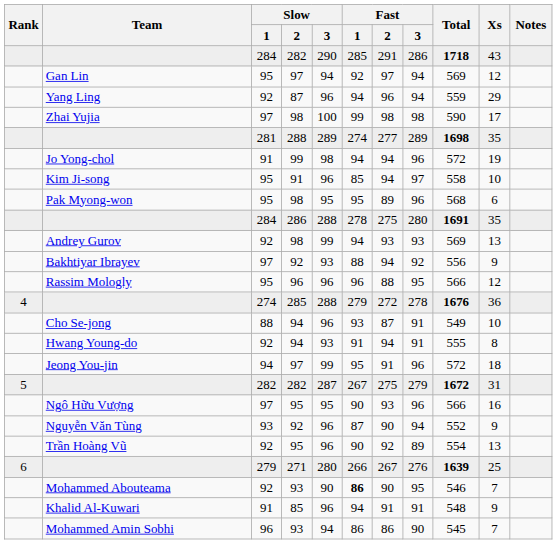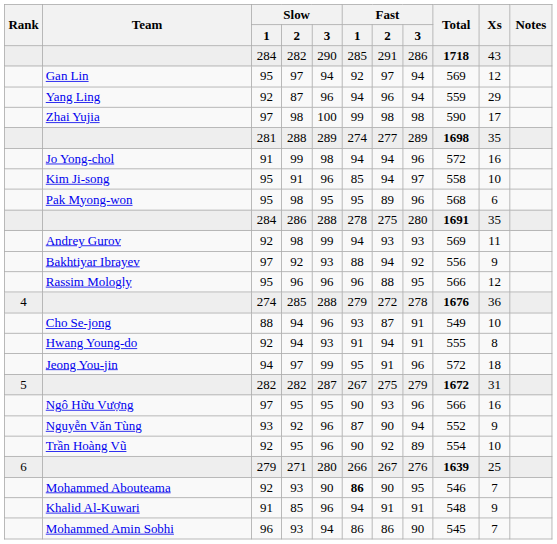 <table class="wikitable" style="text-align:center">
 <tr>
 <th rowspan=2 width=40>Rank</th>
 <th rowspan=2 width=250>Team</th>
 <th colspan=3>Slow</th>
 <th colspan=3>Fast</th>
 <th rowspan=2 width=50>Total</th>
 <th rowspan=2 width=30>Xs</th>
 <th rowspan=2 width=45>Notes</th>
 </tr>
 <tr>
 <th width=30>1</th>
 <th width=30>2</th>
 <th width=30>3</th>
 <th width=30>1</th>
 <th width=30>2</th>
 <th width=30>3</th>
 </tr>
 <tr bgcolor=eeeeee>
 <td></td>
 <td align=left></td>
 <td>284</td>
 <td>282</td>
 <td>290</td>
 <td>285</td>
 <td>291</td>
 <td>286</td>
 <td><strong>1718</strong></td>
 <td>43</td>
 <td></td>
 </tr>
 <tr>
 <td></td>
 <td align=left><a href='#'>Gan Lin</a></td>
 <td>95</td>
 <td>97</td>
 <td>94</td>
 <td>92</td>
 <td>97</td>
 <td>94</td>
 <td>569</td>
 <td>12</td>
 <td></td>
 </tr>
 <tr>
 <td></td>
 <td align=left><a href='#'>Yang Ling</a></td>
 <td>92</td>
 <td>87</td>
 <td>96</td>
 <td>94</td>
 <td>96</td>
 <td>94</td>
 <td>559</td>
 <td>29</td>
 <td></td>
 </tr>
 <tr>
 <td></td>
 <td align=left><a href='#'>Zhai Yujia</a></td>
 <td>97</td>
 <td>98</td>
 <td>100</td>
 <td>99</td>
 <td>98</td>
 <td>98</td>
 <td>590</td>
 <td>17</td>
 <td></td>
 </tr>
 <tr bgcolor=eeeeee>
 <td></td>
 <td align=left></td>
 <td>281</td>
 <td>288</td>
 <td>289</td>
 <td>274</td>
 <td>277</td>
 <td>289</td>
 <td><strong>1698</strong></td>
 <td>35</td>
 <td></td>
 </tr>
 <tr>
 <td></td>
 <td align=left><a href='#'>Jo Yong-chol</a></td>
 <td>91</td>
 <td>99</td>
 <td>98</td>
 <td>94</td>
 <td>94</td>
 <td>96</td>
 <td>572</td>
-<td>19</td>
+<td>16</td>
 <td></td>
 </tr>
 <tr>
 <td></td>
 <td align=left><a href='#'>Kim Ji-song</a></td>
 <td>95</td>
 <td>91</td>
 <td>96</td>
 <td>85</td>
 <td>94</td>
 <td>97</td>
 <td>558</td>
 <td>10</td>
 <td></td>
 </tr>
 <tr>
 <td></td>
 <td align=left><a href='#'>Pak Myong-won</a></td>
 <td>95</td>
 <td>98</td>
 <td>95</td>
 <td>95</td>
 <td>89</td>
 <td>96</td>
 <td>568</td>
 <td>6</td>
 <td></td>
 </tr>
 <tr bgcolor=eeeeee>
 <td></td>
 <td align=left></td>
 <td>284</td>
 <td>286</td>
 <td>288</td>
 <td>278</td>
 <td>275</td>
 <td>280</td>
 <td><strong>1691</strong></td>
 <td>35</td>
 <td></td>
 </tr>
 <tr>
 <td></td>
 <td align=left><a href='#'>Andrey Gurov</a></td>
 <td>92</td>
 <td>98</td>
 <td>99</td>
 <td>94</td>
 <td>93</td>
 <td>93</td>
 <td>569</td>
-<td>13</td>
+<td>11</td>
 <td></td>
 </tr>
 <tr>
 <td></td>
 <td align=left><a href='#'>Bakhtiyar Ibrayev</a></td>
 <td>97</td>
 <td>92</td>
 <td>93</td>
 <td>88</td>
 <td>94</td>
 <td>92</td>
 <td>556</td>
 <td>9</td>
 <td></td>
 </tr>
 <tr>
 <td></td>
 <td align=left><a href='#'>Rassim Mologly</a></td>
 <td>95</td>
 <td>96</td>
 <td>96</td>
 <td>96</td>
 <td>88</td>
 <td>95</td>
 <td>566</td>
 <td>12</td>
 <td></td>
 </tr>
 <tr bgcolor=eeeeee>
 <td>4</td>
 <td align=left></td>
 <td>274</td>
 <td>285</td>
 <td>288</td>
 <td>279</td>
 <td>272</td>
 <td>278</td>
 <td><strong>1676</strong></td>
 <td>36</td>
 <td></td>
 </tr>
 <tr>
 <td></td>
 <td align=left><a href='#'>Cho Se-jong</a></td>
 <td>88</td>
 <td>94</td>
 <td>96</td>
 <td>93</td>
 <td>87</td>
 <td>91</td>
 <td>549</td>
 <td>10</td>
 <td></td>
 </tr>
 <tr>
 <td></td>
 <td align=left><a href='#'>Hwang Young-do</a></td>
 <td>92</td>
 <td>94</td>
 <td>93</td>
 <td>91</td>
 <td>94</td>
 <td>91</td>
 <td>555</td>
 <td>8</td>
 <td></td>
 </tr>
 <tr>
 <td></td>
 <td align=left><a href='#'>Jeong You-jin</a></td>
 <td>94</td>
 <td>97</td>
 <td>99</td>
 <td>95</td>
 <td>91</td>
 <td>96</td>
 <td>572</td>
 <td>18</td>
 <td></td>
 </tr>
 <tr bgcolor=eeeeee>
 <td>5</td>
 <td align=left></td>
 <td>282</td>
 <td>282</td>
 <td>287</td>
 <td>267</td>
 <td>275</td>
 <td>279</td>
 <td><strong>1672</strong></td>
 <td>31</td>
 <td></td>
 </tr>
 <tr>
 <td></td>
 <td align=left><a href='#'>Ngô Hữu Vượng</a></td>
 <td>97</td>
 <td>95</td>
 <td>95</td>
 <td>90</td>
 <td>93</td>
 <td>96</td>
 <td>566</td>
 <td>16</td>
 <td></td>
 </tr>
 <tr>
 <td></td>
 <td align=left><a href='#'>Nguyễn Văn Tùng</a></td>
 <td>93</td>
 <td>92</td>
 <td>96</td>
 <td>87</td>
 <td>90</td>
 <td>94</td>
 <td>552</td>
 <td>9</td>
 <td></td>
 </tr>
 <tr>
 <td></td>
 <td align=left><a href='#'>Trần Hoàng Vũ</a></td>
 <td>92</td>
 <td>95</td>
 <td>96</td>
 <td>90</td>
 <td>92</td>
 <td>89</td>
 <td>554</td>
-<td>13</td>
+<td>10</td>
 <td></td>
 </tr>
 <tr bgcolor=eeeeee>
 <td>6</td>
 <td align=left></td>
 <td>279</td>
 <td>271</td>
 <td>280</td>
 <td>266</td>
 <td>267</td>
 <td>276</td>
 <td><strong>1639</strong></td>
 <td>25</td>
 <td></td>
 </tr>
 <tr>
 <td></td>
 <td align=left><a href='#'>Mohammed Abouteama</a></td>
 <td>92</td>
 <td>93</td>
 <td>90</td>
 <td><strong>86</strong></td>
 <td>90</td>
 <td>95</td>
 <td>546</td>
 <td>7</td>
 <td></td>
 </tr>
 <tr>
 <td></td>
 <td align=left><a href='#'>Khalid Al-Kuwari</a></td>
 <td>91</td>
 <td>85</td>
 <td>96</td>
 <td>94</td>
 <td>91</td>
 <td>91</td>
 <td>548</td>
 <td>9</td>
 <td></td>
 </tr>
 <tr>
 <td></td>
 <td align=left><a href='#'>Mohammed Amin Sobhi</a></td>
 <td>96</td>
 <td>93</td>
 <td>94</td>
 <td>86</td>
 <td>86</td>
 <td>90</td>
 <td>545</td>
 <td>7</td>
 <td></td>
 </tr>
 </table>
